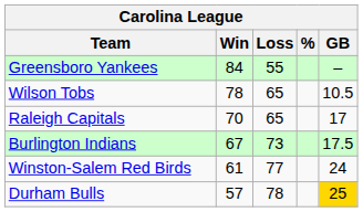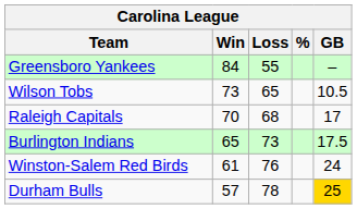 <table class="wikitable">
 <tr>
 <th colspan="5">Carolina League</th>
 </tr>
 <tr>
 <th width="60%">Team</th>
 <th>Win</th>
 <th>Loss</th>
 <th>%</th>
 <th>GB</th>
 </tr>
 <tr align=center bgcolor=ccffcc>
 <td align=left><a href='#'>Greensboro Yankees</a></td>
 <td>84</td>
 <td>55</td>
 <td></td>
 <td>–</td>
 </tr>
 <tr align=center>
 <td align=left><a href='#'>Wilson Tobs</a></td>
-<td>78</td>
+<td>73</td>
 <td>65</td>
 <td></td>
 <td>10.5</td>
 </tr>
 <tr align=center>
 <td align=left><a href='#'>Raleigh Capitals</a></td>
 <td>70</td>
-<td>65</td>
+<td>68</td>
 <td></td>
 <td>17</td>
 </tr>
 <tr align=center bgcolor=ccffcc>
 <td align=left><a href='#'>Burlington Indians</a></td>
-<td>67</td>
+<td>65</td>
 <td>73</td>
 <td></td>
 <td>17.5</td>
 </tr>
 <tr align=center>
 <td align=left><a href='#'>Winston-Salem Red Birds</a></td>
 <td>61</td>
-<td>77</td>
+<td>76</td>
 <td></td>
 <td>24</td>
 </tr>
 <tr align=center>
 <td align=left><a href='#'>Durham Bulls</a></td>
 <td>57</td>
 <td>78</td>
 <td></td>
 <td style="background: gold;">25</td>
 </tr>
 </table>
